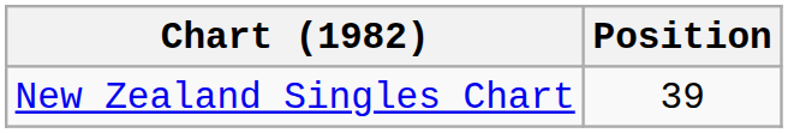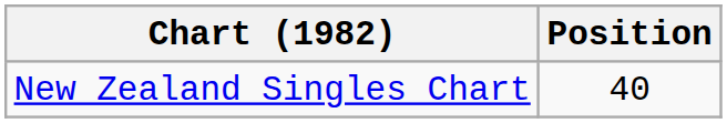 <table class="wikitable">
 <tr>
 <th>Chart (1982)</th>
 <th>Position</th>
 </tr>
 <tr>
 <td><a href='#'>New Zealand Singles Chart</a></td>
-<td style="text-align:center;">39</td>
+<td style="text-align:center;">40</td>
 </tr>
 </table>
